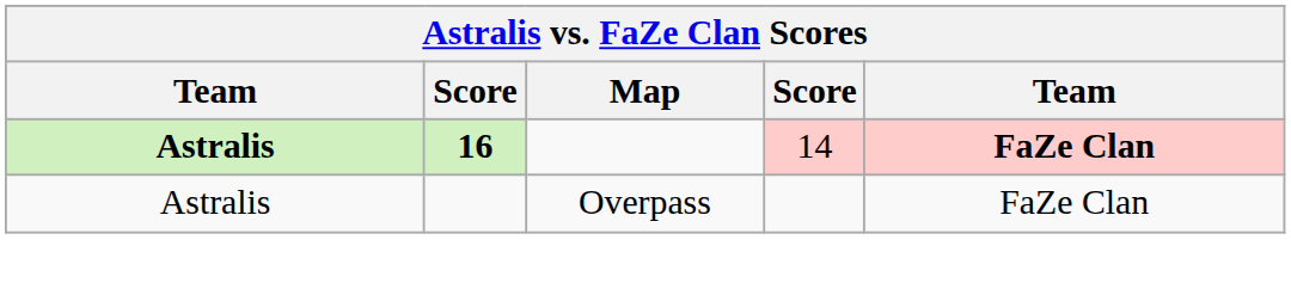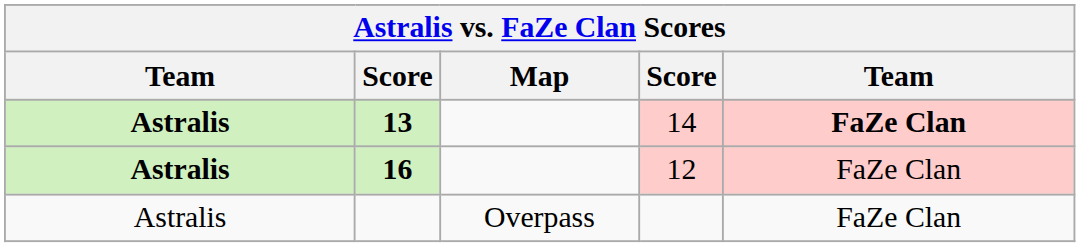 <table class="wikitable" style="text-align: center;">
 <tr>
 <th colspan=5><a href='#'>Astralis</a> vs.  <a href='#'>FaZe Clan</a> Scores</th>
 </tr>
 <tr>
 <th width="181px">Team</th>
 <th width="20px">Score</th>
 <th width="100px">Map</th>
 <th width="20px">Score</th>
 <th width="181px">Team</th>
 </tr>
 <tr>
 <td style="background: #D0F0C0;"><strong>Astralis</strong></td>
-<td style="background: #D0F0C0;"><strong>16</strong></td>
+<td style="background: #D0F0C0;"><strong>13</strong></td>
 <td></td>
 <td style="background: #FFCCCC;">14</td>
 <td style="background: #FFCCCC;"><strong>FaZe Clan</strong></td>
+</tr>
+<tr>
+<td style="background: #D0F0C0;"><strong>Astralis</strong></td>
+<td style="background: #D0F0C0;"><strong>16</strong></td>
+<td></td>
+<td style="background: #FFCCCC;">12</td>
+<td style="background: #FFCCCC;">FaZe Clan</td>
 </tr>
 <tr>
 <td>Astralis</td>
 <td></td>
 <td>Overpass</td>
 <td></td>
 <td>FaZe Clan</td>
 </tr>
 </table>
